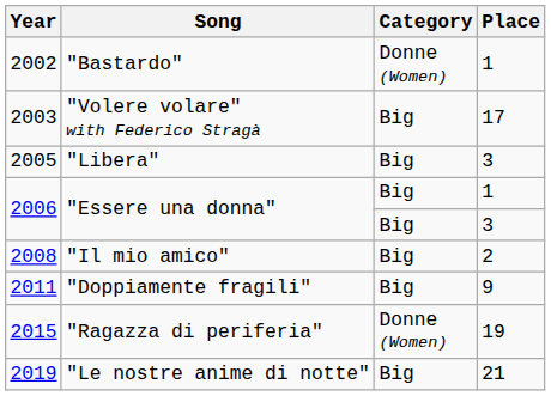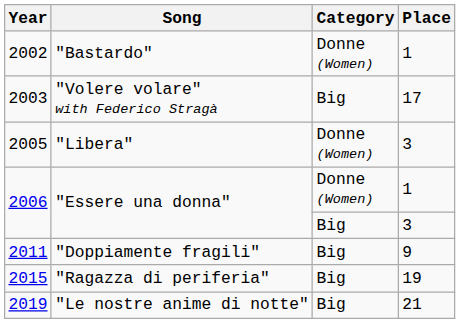 <table class="wikitable">
 <tr>
 <th>Year</th>
 <th>Song</th>
 <th>Category</th>
 <th>Place</th>
 </tr>
 <tr>
 <td>2002</td>
 <td>"Bastardo"</td>
 <td>Donne<br><small><em>(Women)</em></small></td>
 <td>1</td>
 </tr>
 <tr>
 <td>2003</td>
 <td>"Volere volare"<br><small><em>with Federico Stragà</em></small></td>
 <td>Big</td>
 <td>17</td>
 </tr>
 <tr>
 <td>2005</td>
 <td>"Libera"</td>
-<td>Big</td>
+<td>Donne<br><small><em>(Women)</em></small></td>
 <td>3</td>
 </tr>
 <tr>
 <td rowspan="2"><a href='#'>2006</a></td>
 <td rowspan="2">"Essere una donna"</td>
-<td>Big</td>
+<td>Donne<br><small><em>(Women)</em></small></td>
 <td>1</td>
 </tr>
 <tr>
 <td>Big</td>
 <td>3</td>
-</tr>
-<tr>
-<td><a href='#'>2008</a></td>
-<td>"Il mio amico"</td>
-<td>Big</td>
-<td>2</td>
 </tr>
 <tr>
 <td><a href='#'>2011</a></td>
 <td>"Doppiamente fragili"</td>
 <td>Big</td>
 <td>9</td>
 </tr>
 <tr>
 <td><a href='#'>2015</a></td>
 <td>"Ragazza di periferia"</td>
-<td>Donne<br><small><em>(Women)</em></small></td>
+<td>Big</td>
 <td>19</td>
 </tr>
 <tr>
 <td><a href='#'>2019</a></td>
 <td>"Le nostre anime di notte"</td>
 <td>Big</td>
 <td>21</td>
 </tr>
 </table>
